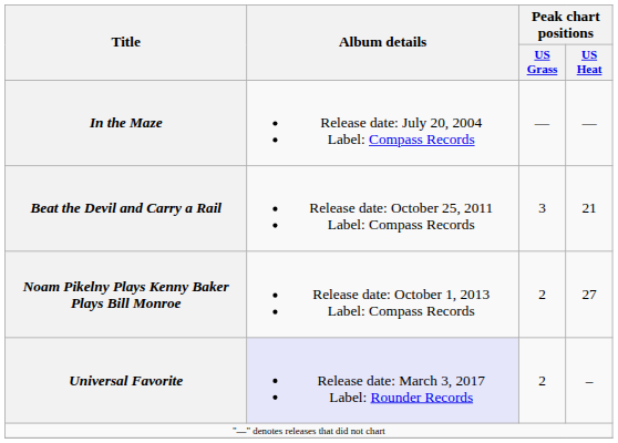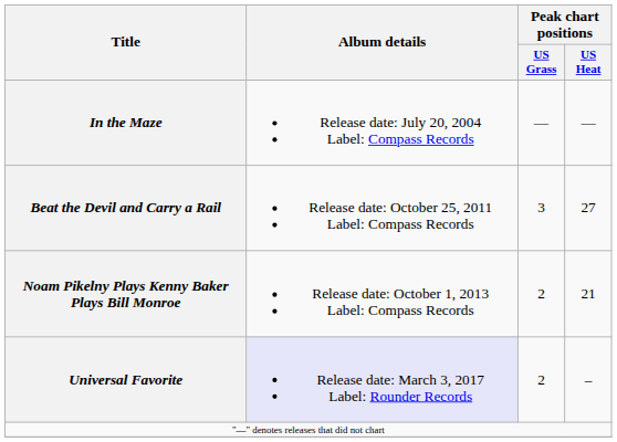 <table class="wikitable plainrowheaders" style="text-align:center;">
 <tr>
 <th rowspan="2" style="width:16em;">Title</th>
 <th rowspan="2" style="width:18em;">Album details</th>
 <th colspan="4">Peak chart<br>positions</th>
 </tr>
 <tr style="font-size:smaller;">
 <th width="45"><a href='#'>US Grass</a></th>
 <th width="45"><a href='#'>US Heat</a></th>
 </tr>
 <tr>
 <th scope="row"><em>In the Maze</em></th>
 <td><br><ul><li>Release date: July 20, 2004</li><li>Label: <a href='#'>Compass Records</a></li></ul></td>
 <td>—</td>
 <td>—</td>
 </tr>
 <tr>
 <th scope="row"><em>Beat the Devil and Carry a Rail</em></th>
 <td><br><ul><li>Release date: October 25, 2011</li><li>Label: Compass Records</li></ul></td>
 <td>3</td>
-<td>21</td>
+<td>27</td>
 </tr>
 <tr>
 <th scope="row"><em>Noam Pikelny Plays Kenny Baker Plays Bill Monroe</em></th>
 <td><br><ul><li>Release date: October 1, 2013</li><li>Label: Compass Records</li></ul></td>
 <td>2</td>
-<td>27</td>
+<td>21</td>
 </tr>
 <tr>
 <th scope="row"><em>Universal Favorite</em></th>
 <td style="background: lavender;"><br><ul><li>Release date: March 3, 2017</li><li>Label: <a href='#'>Rounder Records</a></li></ul></td>
 <td>2</td>
 <td>–</td>
 </tr>
 <tr>
 <td colspan="4" style="font-size:8pt">"—" denotes releases that did not chart</td>
 </tr>
 <tr>
 </tr>
 </table>
